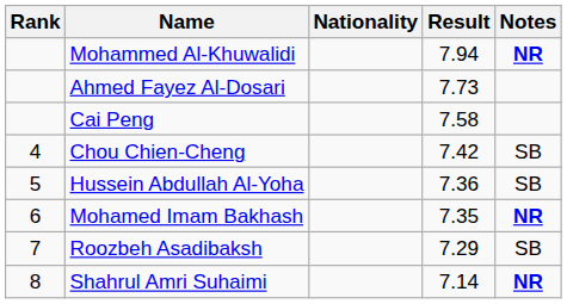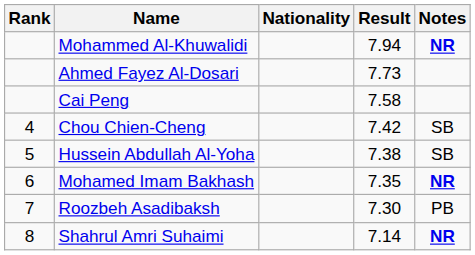 <table class="wikitable sortable" style="text-align:center;font-size:95%">
 <tr>
 <th>Rank</th>
 <th>Name</th>
 <th>Nationality</th>
 <th>Result</th>
 <th>Notes</th>
 </tr>
 <tr>
 <td></td>
 <td style="text-align:left;"><a href='#'>Mohammed Al-Khuwalidi</a></td>
 <td style="text-align:left;"></td>
 <td>7.94</td>
 <td><strong><a href='#'>NR</a></strong></td>
 </tr>
 <tr>
 <td></td>
 <td style="text-align:left;"><a href='#'>Ahmed Fayez Al-Dosari</a></td>
 <td style="text-align:left;"></td>
 <td>7.73</td>
 <td></td>
 </tr>
 <tr>
 <td></td>
 <td style="text-align:left;"><a href='#'>Cai Peng</a></td>
 <td style="text-align:left;"></td>
 <td>7.58</td>
 <td></td>
 </tr>
 <tr>
 <td>4</td>
 <td style="text-align:left;"><a href='#'>Chou Chien-Cheng</a></td>
 <td style="text-align:left;"></td>
 <td>7.42</td>
 <td>SB</td>
 </tr>
 <tr>
 <td>5</td>
 <td style="text-align:left;"><a href='#'>Hussein Abdullah Al-Yoha</a></td>
 <td style="text-align:left;"></td>
-<td>7.36</td>
+<td>7.38</td>
 <td>SB</td>
 </tr>
 <tr>
 <td>6</td>
 <td style="text-align:left;"><a href='#'>Mohamed Imam Bakhash</a></td>
 <td style="text-align:left;"></td>
 <td>7.35</td>
 <td><strong><a href='#'>NR</a></strong></td>
 </tr>
 <tr>
 <td>7</td>
 <td style="text-align:left;"><a href='#'>Roozbeh Asadibaksh</a></td>
 <td style="text-align:left;"></td>
-<td>7.29</td>
-<td>SB</td>
+<td>7.30</td>
+<td>PB</td>
 </tr>
 <tr>
 <td>8</td>
 <td style="text-align:left;"><a href='#'>Shahrul Amri Suhaimi</a></td>
 <td style="text-align:left;"></td>
 <td>7.14</td>
 <td><strong><a href='#'>NR</a></strong></td>
 </tr>
 </table>
